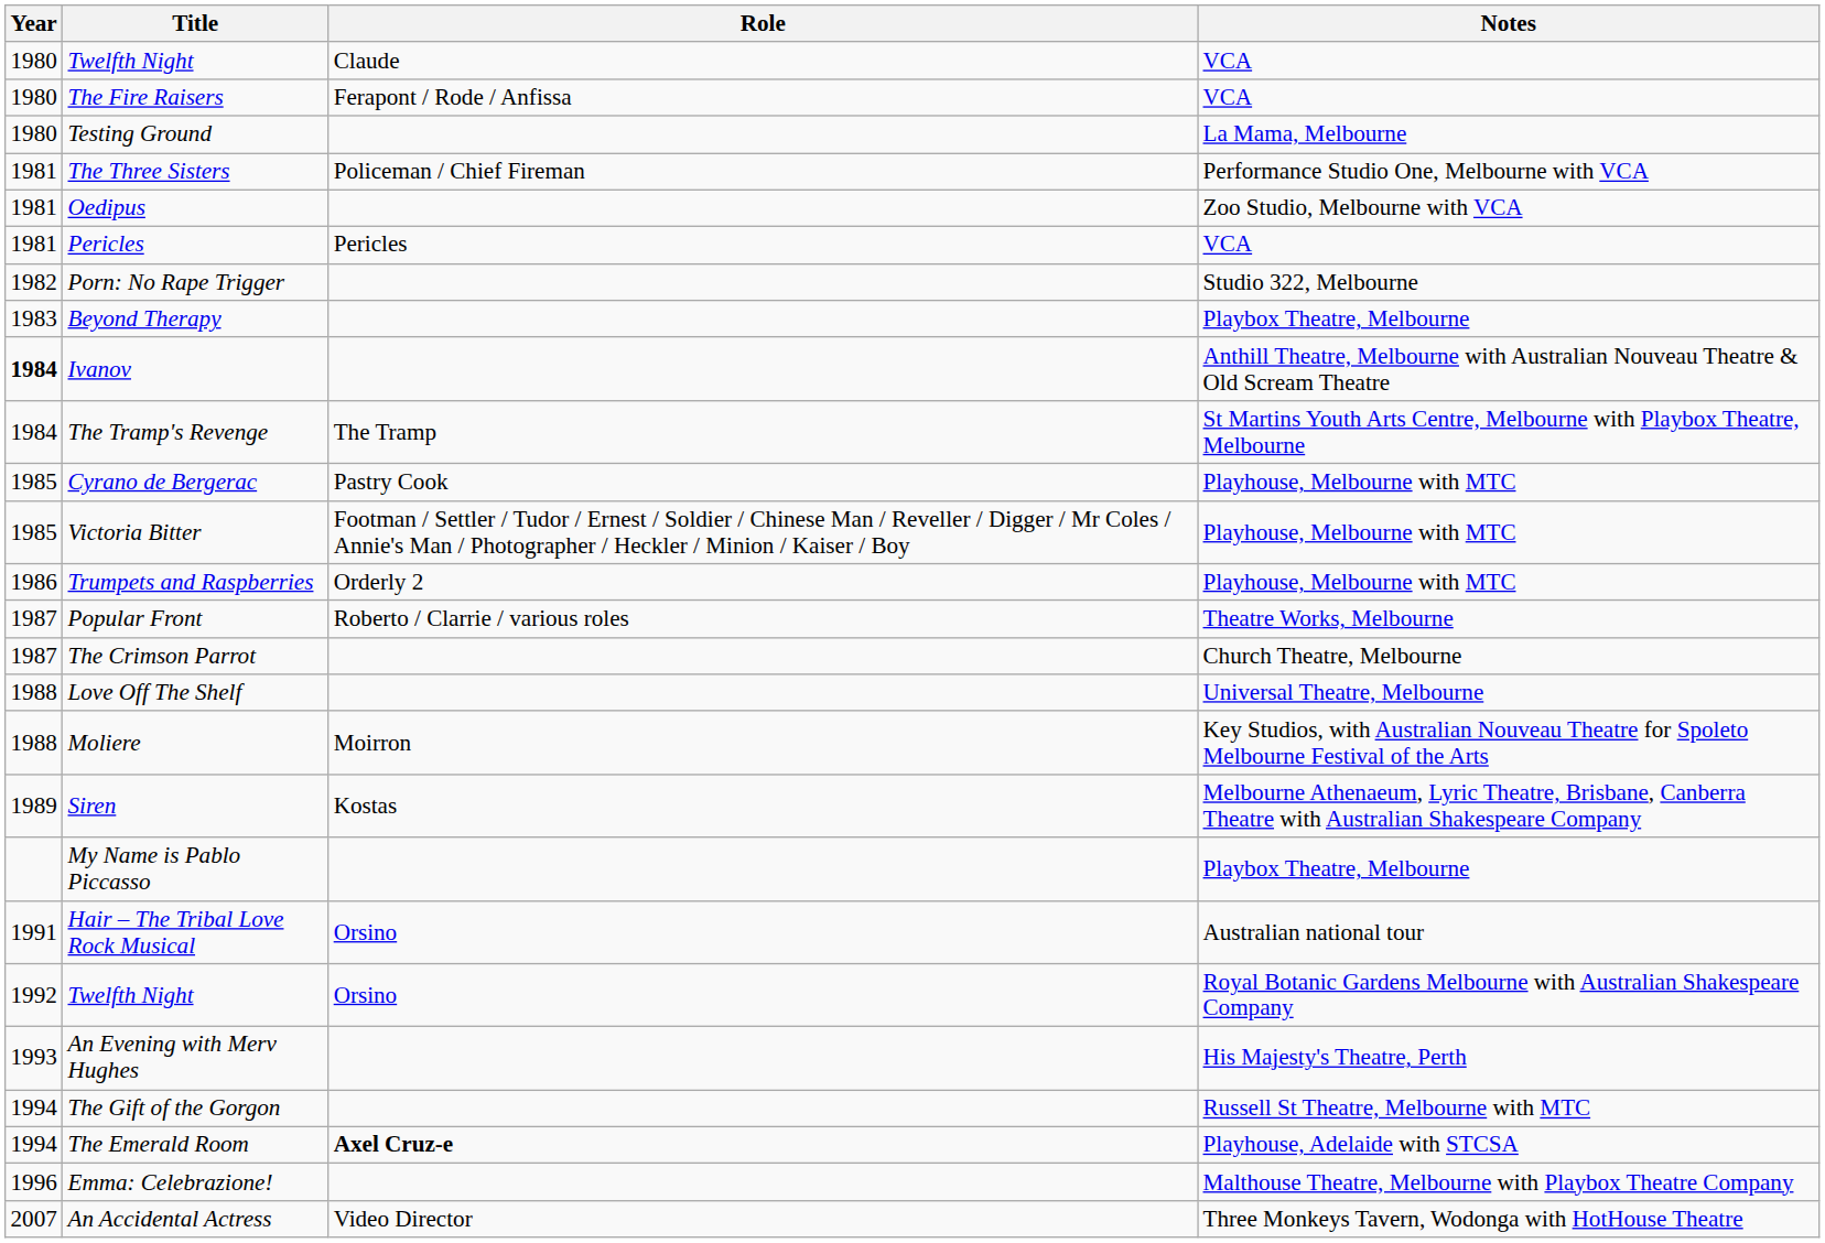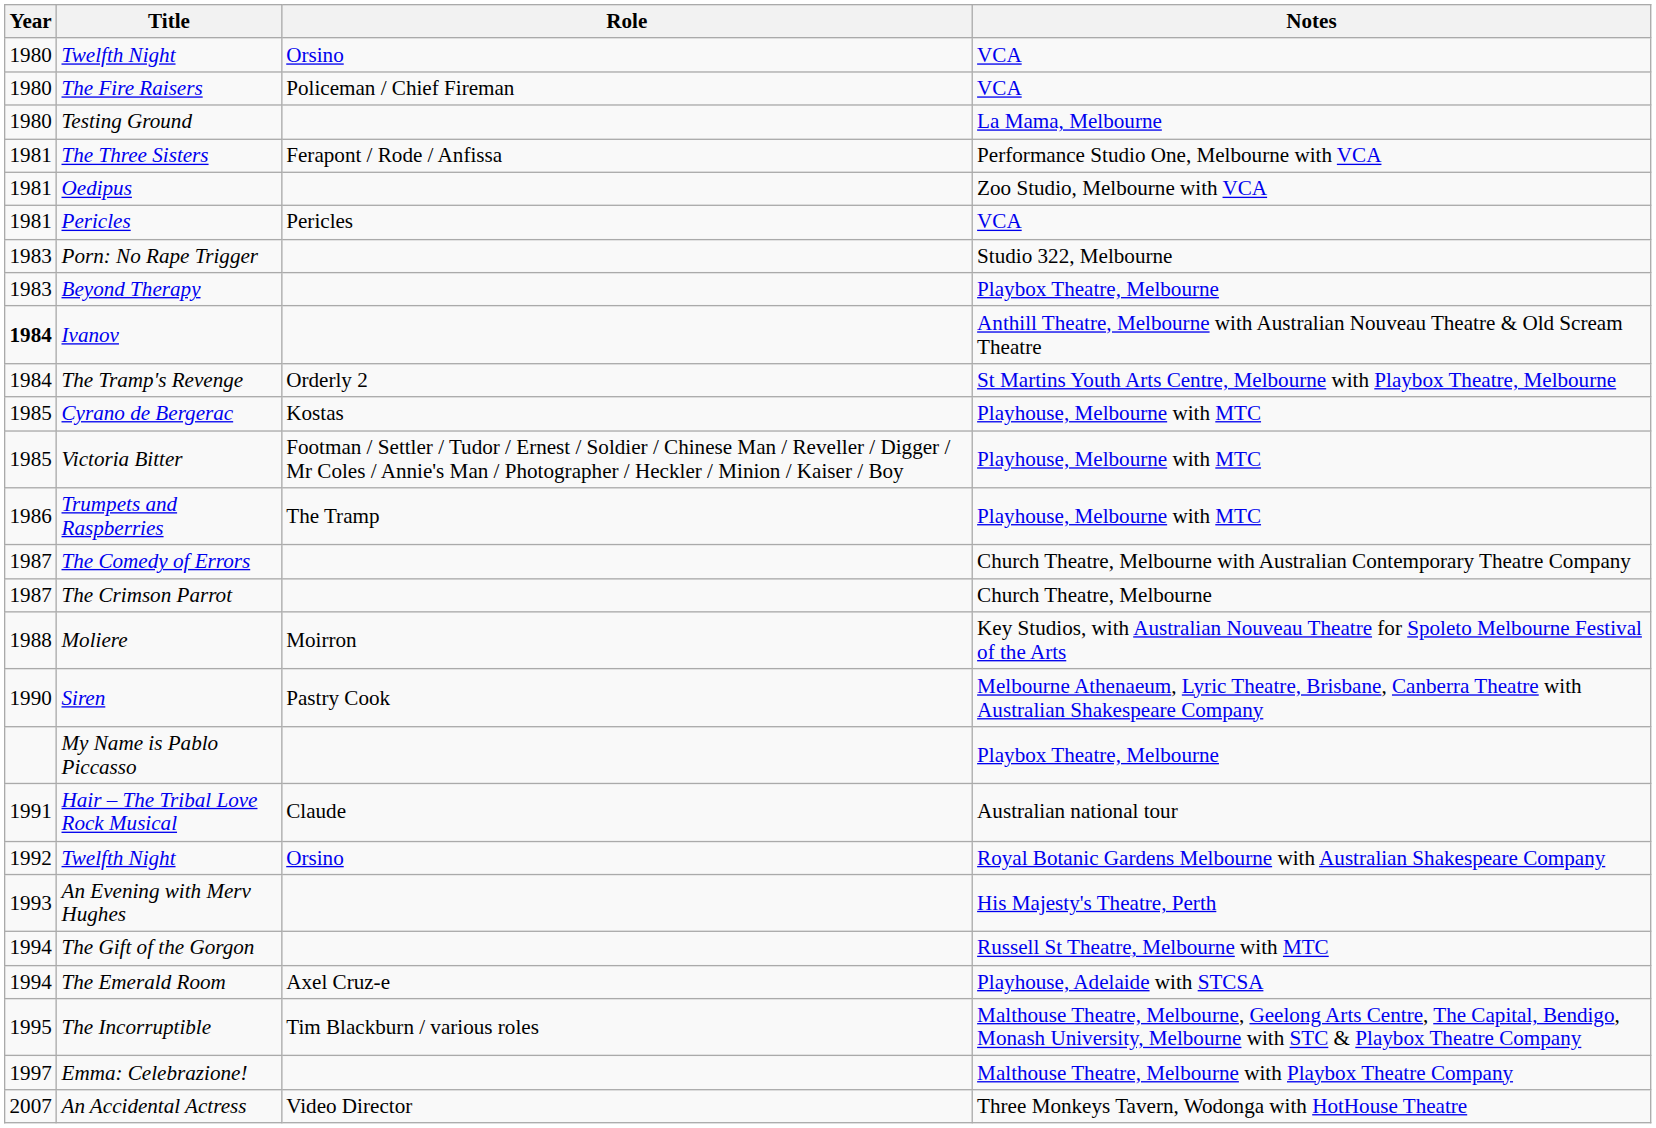 <table class=wikitable>
 <tr>
 <th>Year</th>
 <th>Title</th>
 <th>Role</th>
 <th>Notes</th>
 </tr>
 <tr>
 <td>1980</td>
 <td><em><a href='#'>Twelfth Night</a></em></td>
-<td>Claude</td>
+<td><a href='#'>Orsino</a></td>
 <td><a href='#'>VCA</a></td>
 </tr>
 <tr>
 <td>1980</td>
 <td><em><a href='#'>The Fire Raisers</a></em></td>
-<td>Ferapont / Rode / Anfissa</td>
+<td>Policeman / Chief Fireman</td>
 <td><a href='#'>VCA</a></td>
 </tr>
 <tr>
 <td>1980</td>
 <td><em>Testing Ground</em></td>
 <td></td>
 <td><a href='#'>La Mama, Melbourne</a></td>
 </tr>
 <tr>
 <td>1981</td>
 <td><em><a href='#'>The Three Sisters</a></em></td>
-<td>Policeman / Chief Fireman</td>
+<td>Ferapont / Rode / Anfissa</td>
 <td>Performance Studio One, Melbourne with <a href='#'>VCA</a></td>
 </tr>
 <tr>
 <td>1981</td>
 <td><em><a href='#'>Oedipus</a></em></td>
 <td></td>
 <td>Zoo Studio, Melbourne with <a href='#'>VCA</a></td>
 </tr>
 <tr>
 <td>1981</td>
 <td><em><a href='#'>Pericles</a></em></td>
 <td>Pericles</td>
 <td><a href='#'>VCA</a></td>
 </tr>
 <tr>
-<td>1982</td>
+<td>1983</td>
 <td><em>Porn: No Rape Trigger</em></td>
 <td></td>
 <td>Studio 322, Melbourne</td>
 </tr>
 <tr>
 <td>1983</td>
 <td><em><a href='#'>Beyond Therapy</a></em></td>
 <td></td>
 <td><a href='#'>Playbox Theatre, Melbourne</a></td>
 </tr>
 <tr>
 <td><strong>1984</strong></td>
 <td><em><a href='#'>Ivanov</a></em></td>
 <td></td>
 <td><a href='#'>Anthill Theatre, Melbourne</a> with Australian Nouveau Theatre & Old Scream Theatre</td>
 </tr>
 <tr>
 <td>1984</td>
 <td><em>The Tramp's Revenge</em></td>
-<td>The Tramp</td>
+<td>Orderly 2</td>
 <td><a href='#'>St Martins Youth Arts Centre, Melbourne</a> with <a href='#'>Playbox Theatre, Melbourne</a></td>
 </tr>
 <tr>
 <td>1985</td>
 <td><em><a href='#'>Cyrano de Bergerac</a></em></td>
-<td>Pastry Cook</td>
+<td>Kostas</td>
 <td><a href='#'>Playhouse, Melbourne</a> with <a href='#'>MTC</a></td>
 </tr>
 <tr>
 <td>1985</td>
 <td><em>Victoria Bitter</em></td>
 <td>Footman / Settler / Tudor / Ernest / Soldier / Chinese Man / Reveller / Digger / Mr Coles / Annie's Man / Photographer / Heckler / Minion / Kaiser / Boy</td>
 <td><a href='#'>Playhouse, Melbourne</a> with <a href='#'>MTC</a></td>
 </tr>
 <tr>
 <td>1986</td>
 <td><em><a href='#'>Trumpets and Raspberries</a></em></td>
-<td>Orderly 2</td>
+<td>The Tramp</td>
 <td><a href='#'>Playhouse, Melbourne</a> with <a href='#'>MTC</a></td>
 </tr>
 <tr>
 <td>1987</td>
-<td><em>Popular Front</em></td>
-<td>Roberto / Clarrie / various roles</td>
-<td><a href='#'>Theatre Works, Melbourne</a></td>
+<td><em><a href='#'>The Comedy of Errors</a></em></td>
+<td></td>
+<td>Church Theatre, Melbourne with Australian Contemporary Theatre Company</td>
 </tr>
 <tr>
 <td>1987</td>
 <td><em>The Crimson Parrot</em></td>
 <td></td>
 <td>Church Theatre, Melbourne</td>
 </tr>
 <tr>
 <td>1988</td>
-<td><em>Love Off The Shelf</em></td>
-<td></td>
-<td><a href='#'>Universal Theatre, Melbourne</a></td>
-</tr>
-<tr>
-<td>1988</td>
 <td><em>Moliere</em></td>
 <td>Moirron</td>
 <td>Key Studios, with <a href='#'>Australian Nouveau Theatre</a> for <a href='#'>Spoleto Melbourne Festival of the Arts</a></td>
 </tr>
 <tr>
-<td>1989</td>
+<td>1990</td>
 <td><em><a href='#'>Siren</a></em></td>
-<td>Kostas</td>
+<td>Pastry Cook</td>
 <td><a href='#'>Melbourne Athenaeum</a>, <a href='#'>Lyric Theatre, Brisbane</a>, <a href='#'>Canberra Theatre</a> with <a href='#'>Australian Shakespeare Company</a></td>
 </tr>
 <tr>
 <td></td>
 <td><em>My Name is Pablo Piccasso</em></td>
 <td></td>
 <td><a href='#'>Playbox Theatre, Melbourne</a></td>
 </tr>
 <tr>
 <td>1991</td>
 <td><em><a href='#'>Hair – The Tribal Love Rock Musical</a></em></td>
-<td><a href='#'>Orsino</a></td>
+<td>Claude</td>
 <td>Australian national tour</td>
 </tr>
 <tr>
 <td>1992</td>
 <td><em><a href='#'>Twelfth Night</a></em></td>
 <td><a href='#'>Orsino</a></td>
 <td><a href='#'>Royal Botanic Gardens Melbourne</a> with <a href='#'>Australian Shakespeare Company</a></td>
 </tr>
 <tr>
 <td>1993</td>
 <td><em>An Evening with Merv Hughes</em></td>
 <td></td>
 <td><a href='#'>His Majesty's Theatre, Perth</a></td>
 </tr>
 <tr>
 <td>1994</td>
 <td><em>The Gift of the Gorgon</em></td>
 <td></td>
 <td><a href='#'>Russell St Theatre, Melbourne</a> with <a href='#'>MTC</a></td>
 </tr>
 <tr>
 <td>1994</td>
 <td><em>The Emerald Room</em></td>
-<td><strong>Axel Cruz-e</strong></td>
+<td>Axel Cruz-e</td>
 <td><a href='#'>Playhouse, Adelaide</a> with <a href='#'>STCSA</a></td>
 </tr>
 <tr>
-<td>1996</td>
+<td>1995</td>
+<td><em>The Incorruptible</em></td>
+<td>Tim Blackburn / various roles</td>
+<td><a href='#'>Malthouse Theatre, Melbourne</a>, <a href='#'>Geelong Arts Centre</a>, <a href='#'>The Capital, Bendigo</a>, <a href='#'>Monash University, Melbourne</a> with <a href='#'>STC</a> & <a href='#'>Playbox Theatre Company</a></td>
+</tr>
+<tr>
+<td>1997</td>
 <td><em>Emma: Celebrazione!</em></td>
 <td></td>
 <td><a href='#'>Malthouse Theatre, Melbourne</a> with <a href='#'>Playbox Theatre Company</a></td>
 </tr>
 <tr>
 <td>2007</td>
 <td><em>An Accidental Actress</em></td>
 <td>Video Director</td>
 <td>Three Monkeys Tavern, Wodonga with <a href='#'>HotHouse Theatre</a></td>
 </tr>
 </table>
